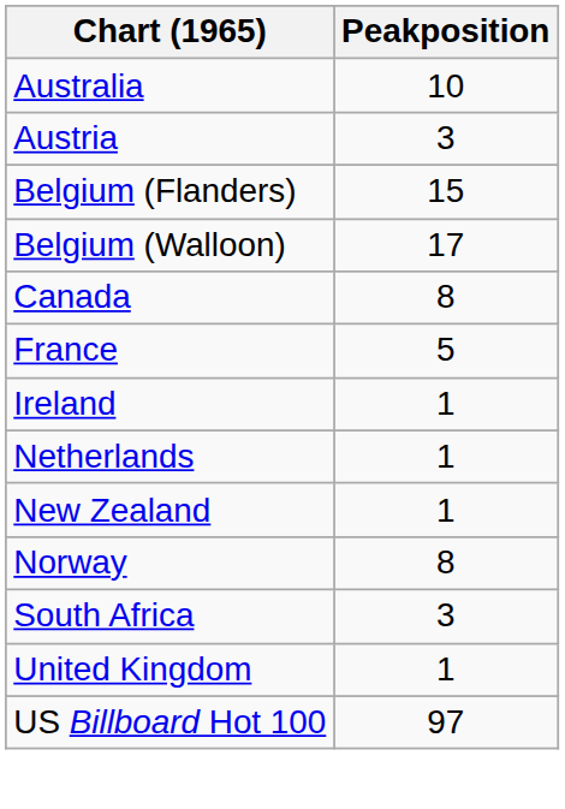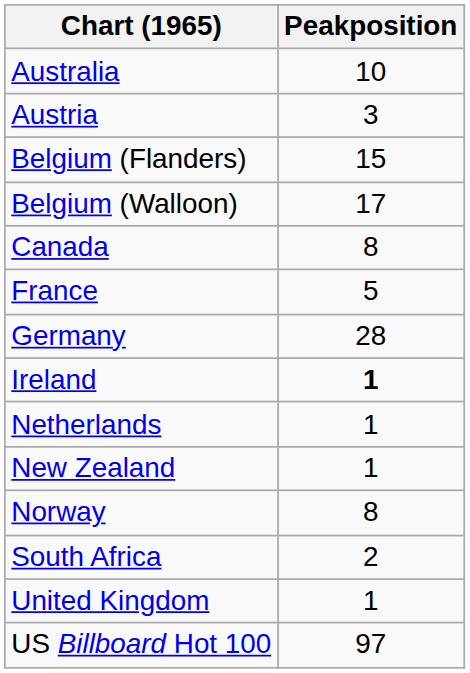 <table class="wikitable sortable">
 <tr>
 <th>Chart (1965)</th>
 <th>Peakposition</th>
 </tr>
 <tr>
 <td><a href='#'>Australia</a></td>
 <td style="text-align:center;">10</td>
 </tr>
 <tr>
 <td><a href='#'>Austria</a></td>
 <td style="text-align:center;">3</td>
 </tr>
 <tr>
 <td><a href='#'>Belgium</a> (Flanders)</td>
 <td style="text-align:center;">15</td>
 </tr>
 <tr>
 <td><a href='#'>Belgium</a> (Walloon)</td>
 <td style="text-align:center;">17</td>
 </tr>
 <tr>
 <td><a href='#'>Canada</a></td>
 <td style="text-align:center;">8</td>
 </tr>
 <tr>
 <td><a href='#'>France</a></td>
 <td style="text-align:center;">5</td>
 </tr>
 <tr>
+<td><a href='#'>Germany</a></td>
+<td style="text-align:center;">28</td>
+</tr>
+<tr>
 <td><a href='#'>Ireland</a></td>
-<td style="text-align:center;">1</td>
+<td style="text-align:center;"><strong>1</strong></td>
 </tr>
 <tr>
 <td><a href='#'>Netherlands</a></td>
 <td style="text-align:center;">1</td>
 </tr>
 <tr>
 <td><a href='#'>New Zealand</a></td>
 <td style="text-align:center;">1</td>
 </tr>
 <tr>
 <td><a href='#'>Norway</a></td>
 <td style="text-align:center;">8</td>
 </tr>
 <tr>
 <td><a href='#'>South Africa</a></td>
-<td style="text-align:center;">3</td>
+<td style="text-align:center;">2</td>
 </tr>
 <tr>
 <td><a href='#'>United Kingdom</a></td>
 <td style="text-align:center;">1</td>
 </tr>
 <tr>
 <td>US <a href='#'><em>Billboard</em> Hot 100</a></td>
 <td style="text-align:center;">97</td>
 </tr>
 </table>
